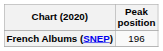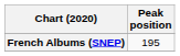 <table class="wikitable sortable plainrowheaders" style="text-align:center">
 <tr>
 <th scope="col">Chart (2020)</th>
 <th scope="col">Peak<br>position</th>
 </tr>
 <tr>
 </tr>
 <tr>
 </tr>
 <tr>
 <th scope="row">French Albums (<a href='#'>SNEP</a>)</th>
-<td>196</td>
+<td>195</td>
 </tr>
 <tr>
 </tr>
 <tr>
 </tr>
 </table>
